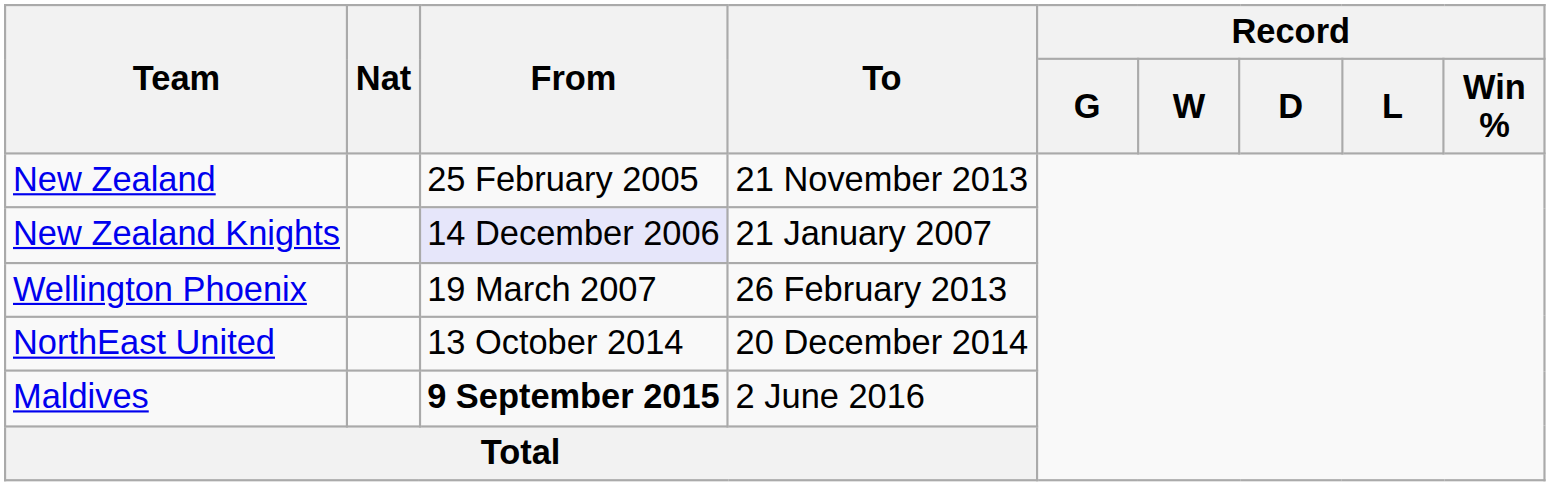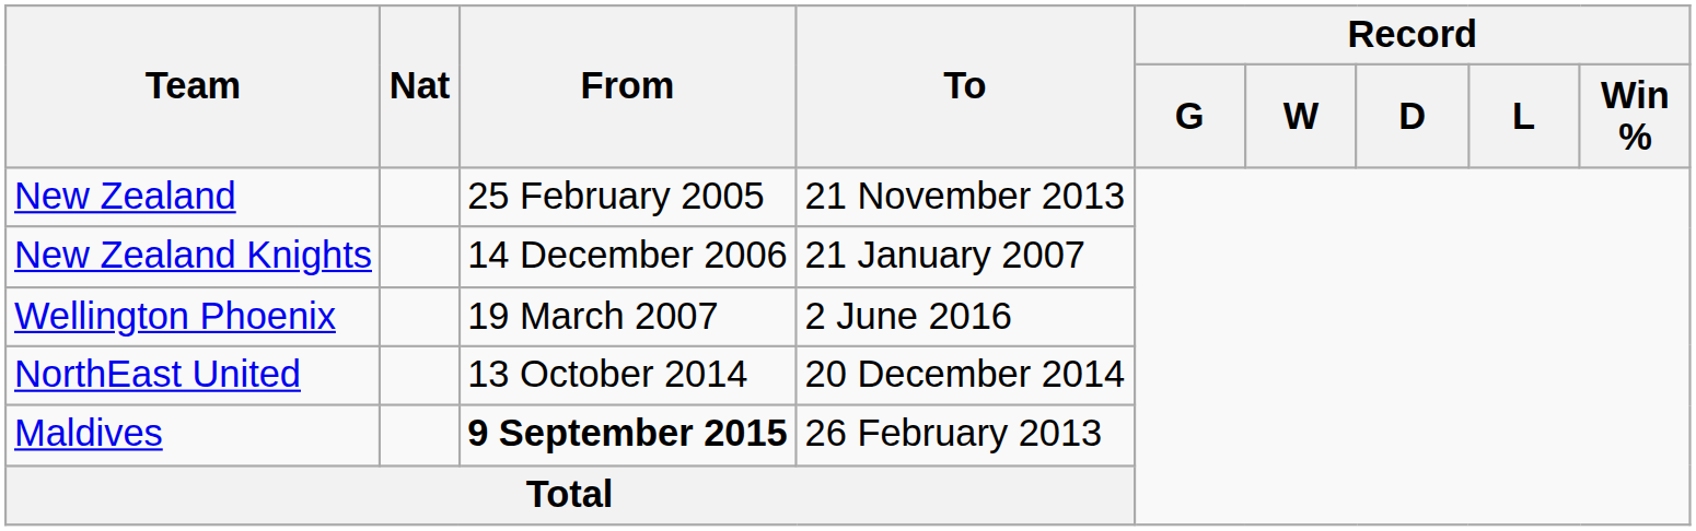 <table class="wikitable" style="text-align: center">
 <tr>
 <th rowspan="2">Team</th>
 <th rowspan="2">Nat</th>
 <th rowspan="2">From</th>
 <th rowspan="2">To</th>
 <th colspan="5">Record</th>
 </tr>
 <tr>
 <th width=40>G</th>
 <th width=40>W</th>
 <th width=40>D</th>
 <th width=40>L</th>
 <th width=40>Win %</th>
 </tr>
 <tr>
 <td align=left><a href='#'>New Zealand</a></td>
 <td></td>
 <td align=left>25 February 2005</td>
 <td align=left>21 November 2013<br></td>
 </tr>
 <tr>
 <td align=left><a href='#'>New Zealand Knights</a></td>
 <td></td>
-<td align=left style="background: lavender;">14 December 2006</td>
+<td align=left>14 December 2006</td>
 <td align=left>21 January 2007<br></td>
 </tr>
 <tr>
 <td align=left><a href='#'>Wellington Phoenix</a></td>
 <td></td>
 <td align=left>19 March 2007</td>
-<td align=left>26 February 2013<br></td>
+<td align=left>2 June 2016<br></td>
 </tr>
 <tr>
 <td align=left><a href='#'>NorthEast United</a></td>
 <td></td>
 <td align=left>13 October 2014</td>
 <td align=left>20 December 2014<br></td>
 </tr>
 <tr>
 <td align=left><a href='#'>Maldives</a></td>
 <td></td>
 <td align=left><strong>9 September 2015</strong></td>
-<td align=left>2 June 2016<br></td>
+<td align=left>26 February 2013<br></td>
 </tr>
 <tr>
 <th colspan="4">Total<br></th>
 </tr>
 </table>
